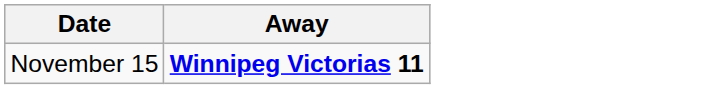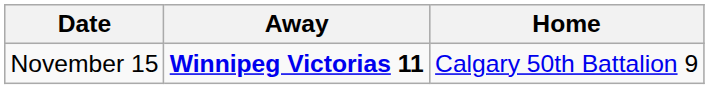 <table class="wikitable">
 <tr>
 <th>Date</th>
 <th>Away</th>
+<th>Home</th>
 </tr>
 <tr>
 <td>November 15</td>
 <td><strong><a href='#'>Winnipeg Victorias</a> 11</strong></td>
+<td><a href='#'>Calgary 50th Battalion</a> 9</td>
 </tr>
 </table>
